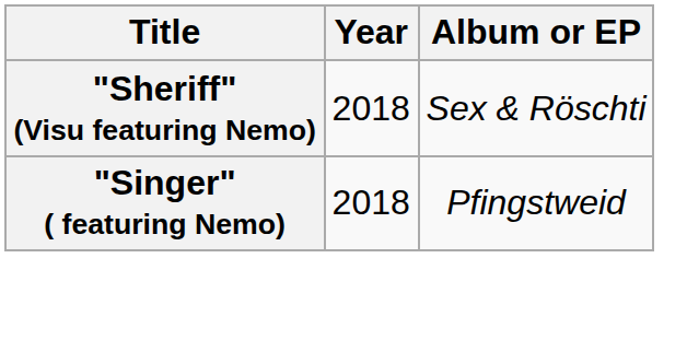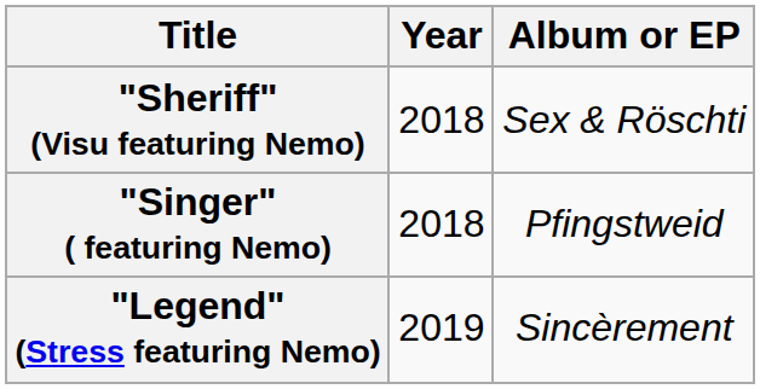 <table class="wikitable plainrowheaders" style="text-align:center;">
 <tr>
 <th scope="col">Title</th>
 <th scope="col">Year</th>
 <th scope="col">Album or EP</th>
 </tr>
 <tr>
 <th scope="row">"Sheriff"<br><small>(Visu featuring Nemo)</small></th>
 <td>2018</td>
 <td><em>Sex & Röschti</em></td>
 </tr>
 <tr>
 <th scope="row">"Singer"<br><small>( featuring Nemo)</small></th>
 <td>2018</td>
 <td><em>Pfingstweid</em></td>
 </tr>
+<tr>
+<th scope="row">"Legend"<br><small>(<a href='#'>Stress</a> featuring Nemo)</small></th>
+<td>2019</td>
+<td><em>Sincèrement</em></td>
+</tr>
 </table>
